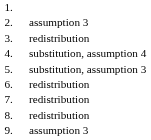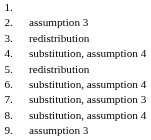 <table align=center>
 <tr>
 <td>1.</td>
 <td style="padding-right:1em"></td>
 <td></td>
 </tr>
 <tr>
 <td>2.</td>
 <td style="padding-right:1em"></td>
 <td>assumption 3</td>
 </tr>
 <tr>
 <td>3.</td>
 <td style="padding-right:1em"></td>
 <td>redistribution</td>
 </tr>
 <tr>
 <td>4.</td>
 <td style="padding-right:1em"></td>
 <td>substitution, assumption 4</td>
 </tr>
 <tr>
 <td>5.</td>
 <td style="padding-right:1em"></td>
-<td>substitution, assumption 3</td>
+<td>redistribution</td>
 </tr>
 <tr>
 <td>6.</td>
 <td style="padding-right:1em"></td>
-<td>redistribution</td>
+<td>substitution, assumption 4</td>
 </tr>
 <tr>
 <td>7.</td>
 <td style="padding-right:1em"></td>
-<td>redistribution</td>
+<td>substitution, assumption 3</td>
 </tr>
 <tr>
 <td>8.</td>
 <td style="padding-right:1em"></td>
-<td>redistribution</td>
+<td>substitution, assumption 4</td>
 </tr>
 <tr>
 <td>9.</td>
 <td style="padding-right:1em"></td>
 <td>assumption 3</td>
 </tr>
 </table>
